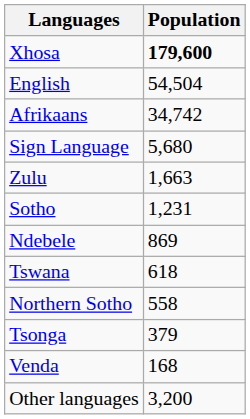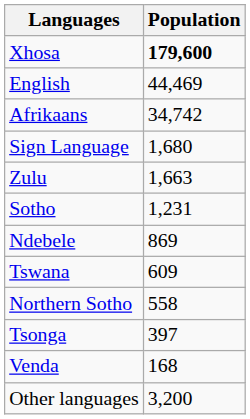 <table class="wikitable">
 <tr>
 <th>Languages</th>
 <th>Population</th>
 </tr>
 <tr>
 <td><a href='#'>Xhosa</a></td>
 <td><strong>179,600</strong></td>
 </tr>
 <tr>
 <td><a href='#'>English</a></td>
-<td>54,504</td>
+<td>44,469</td>
 </tr>
 <tr>
 <td><a href='#'>Afrikaans</a></td>
 <td>34,742</td>
 </tr>
 <tr>
 <td><a href='#'>Sign Language</a></td>
-<td>5,680</td>
+<td>1,680</td>
 </tr>
 <tr>
 <td><a href='#'>Zulu</a></td>
 <td>1,663</td>
 </tr>
 <tr>
 <td><a href='#'>Sotho</a></td>
 <td>1,231</td>
 </tr>
 <tr>
 <td><a href='#'>Ndebele</a></td>
 <td>869</td>
 </tr>
 <tr>
 <td><a href='#'>Tswana</a></td>
-<td>618</td>
+<td>609</td>
 </tr>
 <tr>
 <td><a href='#'>Northern Sotho</a></td>
 <td>558</td>
 </tr>
 <tr>
 <td><a href='#'>Tsonga</a></td>
-<td>379</td>
+<td>397</td>
 </tr>
 <tr>
 <td><a href='#'>Venda</a></td>
 <td>168</td>
 </tr>
 <tr>
 <td>Other languages</td>
 <td>3,200</td>
 </tr>
 </table>
